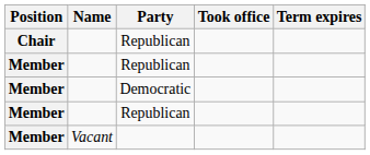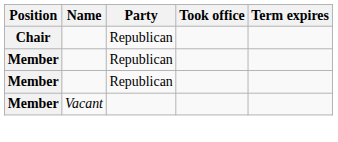 <table class="wikitable sortable" style="text-align:center">
 <tr>
 <th>Position</th>
 <th>Name</th>
 <th>Party</th>
 <th>Took office</th>
 <th>Term expires</th>
 </tr>
 <tr>
 <th>Chair</th>
 <td></td>
 <td>Republican</td>
 <td></td>
 <td></td>
 </tr>
 <tr>
 <th>Member</th>
 <td></td>
 <td>Republican</td>
 <td></td>
 <td></td>
 </tr>
 <tr>
 <th>Member</th>
 <td></td>
-<td>Democratic</td>
-<td></td>
-<td></td>
-</tr>
-<tr>
-<th>Member</th>
-<td></td>
 <td>Republican</td>
 <td></td>
 <td></td>
 </tr>
 <tr>
 <th>Member</th>
 <td><em>Vacant</em></td>
 <td></td>
 <td></td>
 <td></td>
 </tr>
 </table>
